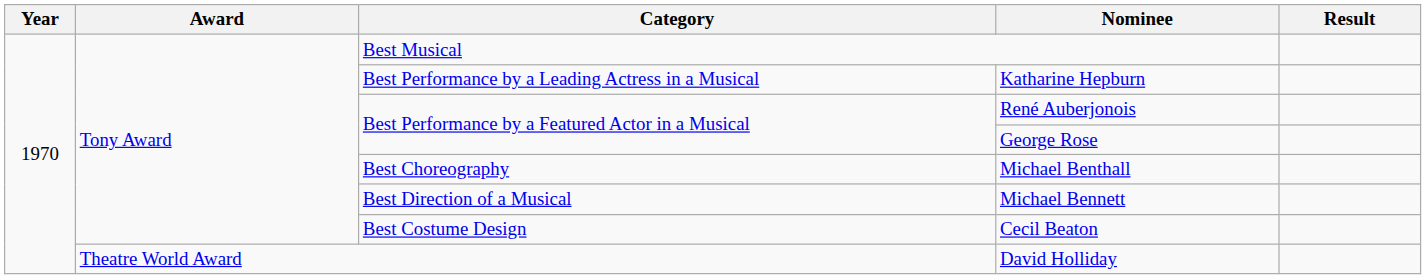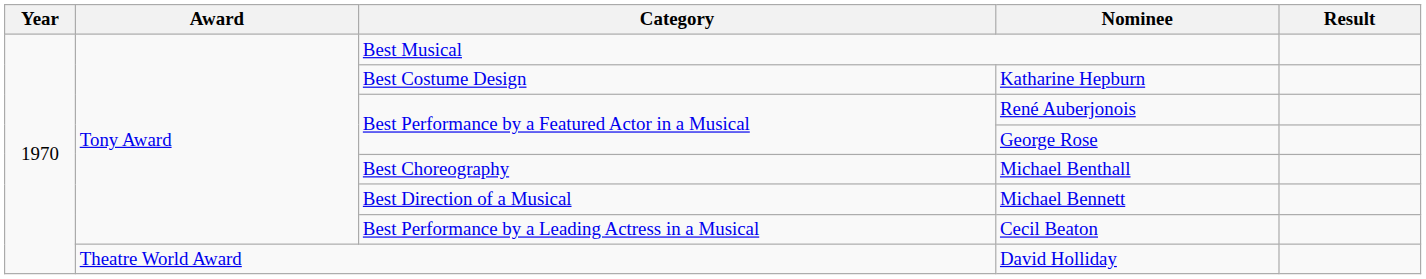 <table class="wikitable" width="95%">
 <tr>
 <th width="5%">Year</th>
 <th width="20%">Award</th>
 <th width="45%">Category</th>
 <th width="20%">Nominee</th>
 <th width="10%">Result</th>
 </tr>
 <tr>
 <td rowspan="8" align="center">1970</td>
 <td rowspan="7"><a href='#'>Tony Award</a></td>
 <td colspan="2"><a href='#'>Best Musical</a></td>
 <td></td>
 </tr>
 <tr>
-<td><a href='#'>Best Performance by a Leading Actress in a Musical</a></td>
+<td><a href='#'>Best Costume Design</a></td>
 <td><a href='#'>Katharine Hepburn</a></td>
 <td></td>
 </tr>
 <tr>
 <td rowspan="2"><a href='#'>Best Performance by a Featured Actor in a Musical</a></td>
 <td><a href='#'>René Auberjonois</a></td>
 <td></td>
 </tr>
 <tr>
 <td><a href='#'>George Rose</a></td>
 <td></td>
 </tr>
 <tr>
 <td><a href='#'>Best Choreography</a></td>
 <td><a href='#'>Michael Benthall</a></td>
 <td></td>
 </tr>
 <tr>
 <td><a href='#'>Best Direction of a Musical</a></td>
 <td><a href='#'>Michael Bennett</a></td>
 <td></td>
 </tr>
 <tr>
-<td><a href='#'>Best Costume Design</a></td>
+<td><a href='#'>Best Performance by a Leading Actress in a Musical</a></td>
 <td><a href='#'>Cecil Beaton</a></td>
 <td></td>
 </tr>
 <tr>
 <td colspan="2"><a href='#'>Theatre World Award</a></td>
 <td><a href='#'>David Holliday</a></td>
 <td></td>
 </tr>
 </table>
